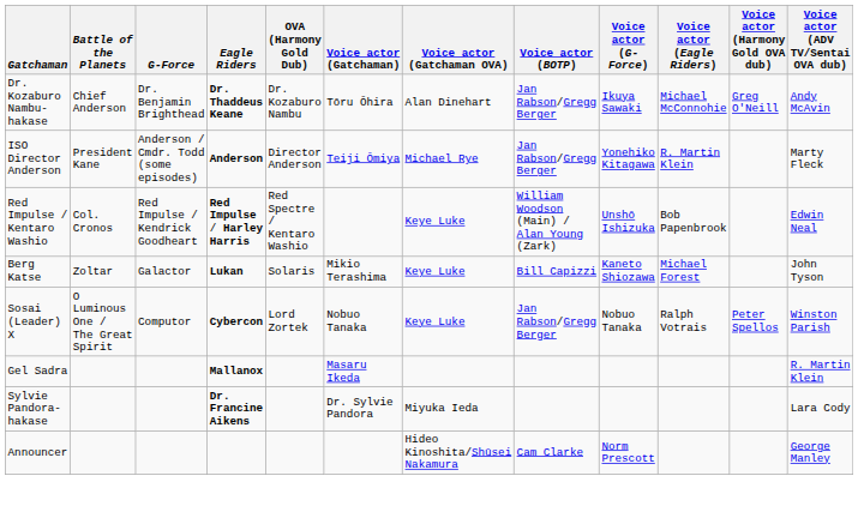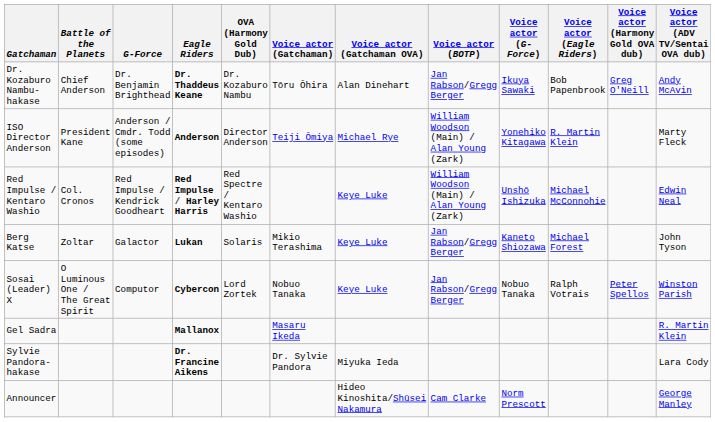 <table class=wikitable>
 <tr valign=bottom>
 <th><em>Gatchaman</em></th>
 <th><em>Battle of the Planets</em></th>
 <th><em>G-Force</em></th>
 <th><em>Eagle Riders</em></th>
 <th>OVA (Harmony Gold Dub)</th>
 <th><a href='#'>Voice actor</a> (Gatchaman)</th>
 <th><a href='#'>Voice actor</a> (Gatchaman OVA)</th>
 <th><a href='#'>Voice actor</a> (<em>BOTP</em>)</th>
 <th><a href='#'>Voice actor</a> (<em>G-Force</em>)</th>
 <th><a href='#'>Voice actor</a> (<em>Eagle Riders</em>)</th>
 <th><a href='#'>Voice actor</a> (Harmony Gold OVA dub)</th>
 <th><a href='#'>Voice actor</a> (ADV TV/Sentai OVA dub)</th>
 </tr>
 <tr>
 <td>Dr. Kozaburo Nambu-hakase</td>
 <td>Chief Anderson</td>
 <td>Dr. Benjamin Brighthead</td>
 <td><strong>Dr. Thaddeus Keane</strong></td>
 <td>Dr. Kozaburo Nambu</td>
 <td>Tōru Ōhira</td>
 <td>Alan Dinehart</td>
 <td><a href='#'>Jan Rabson</a>/<a href='#'>Gregg Berger</a></td>
 <td><a href='#'>Ikuya Sawaki</a></td>
-<td><a href='#'>Michael McConnohie</a></td>
+<td>Bob Papenbrook</td>
 <td><a href='#'>Greg O'Neill</a></td>
 <td><a href='#'>Andy McAvin</a></td>
 </tr>
 <tr>
 <td>ISO Director Anderson</td>
 <td>President Kane</td>
 <td>Anderson / Cmdr. Todd (some episodes)</td>
 <td><strong>Anderson</strong></td>
 <td>Director Anderson</td>
 <td><a href='#'>Teiji Ōmiya</a></td>
 <td><a href='#'>Michael Rye</a></td>
-<td><a href='#'>Jan Rabson</a>/<a href='#'>Gregg Berger</a></td>
+<td><a href='#'>William Woodson</a> (Main) / <a href='#'>Alan Young</a> (Zark)</td>
 <td><a href='#'>Yonehiko Kitagawa</a></td>
 <td><a href='#'>R. Martin Klein</a></td>
 <td></td>
 <td>Marty Fleck</td>
 </tr>
 <tr>
 <td>Red Impulse / <br>Kentaro Washio</td>
 <td>Col. Cronos</td>
 <td>Red Impulse / Kendrick Goodheart</td>
 <td><strong>Red Impulse</strong> / <strong>Harley Harris</strong></td>
 <td>Red Spectre / Kentaro Washio</td>
 <td></td>
 <td><a href='#'>Keye Luke</a></td>
 <td><a href='#'>William Woodson</a> (Main) / <a href='#'>Alan Young</a> (Zark)</td>
 <td><a href='#'>Unshō Ishizuka</a></td>
-<td>Bob Papenbrook</td>
+<td><a href='#'>Michael McConnohie</a></td>
 <td></td>
 <td><a href='#'>Edwin Neal</a></td>
 </tr>
 <tr>
 <td>Berg Katse</td>
 <td>Zoltar</td>
 <td>Galactor</td>
 <td><strong>Lukan</strong></td>
 <td>Solaris</td>
 <td>Mikio Terashima</td>
 <td><a href='#'>Keye Luke</a></td>
-<td><a href='#'>Bill Capizzi</a></td>
+<td><a href='#'>Jan Rabson</a>/<a href='#'>Gregg Berger</a></td>
 <td><a href='#'>Kaneto Shiozawa</a></td>
 <td><a href='#'>Michael Forest</a></td>
 <td></td>
 <td>John Tyson</td>
 </tr>
 <tr>
 <td>Sosai (Leader) X</td>
 <td>O Luminous One / <br>The Great Spirit</td>
 <td>Computor</td>
 <td><strong>Cybercon</strong></td>
 <td>Lord Zortek</td>
 <td>Nobuo Tanaka</td>
 <td><a href='#'>Keye Luke</a></td>
 <td><a href='#'>Jan Rabson</a>/<a href='#'>Gregg Berger</a></td>
 <td>Nobuo Tanaka</td>
 <td>Ralph Votrais</td>
 <td><a href='#'>Peter Spellos</a></td>
 <td><a href='#'>Winston Parish</a></td>
 </tr>
 <tr>
 <td>Gel Sadra</td>
 <td></td>
 <td></td>
 <td><strong>Mallanox</strong></td>
 <td></td>
 <td><a href='#'>Masaru Ikeda</a></td>
 <td></td>
 <td></td>
 <td></td>
 <td></td>
 <td></td>
 <td><a href='#'>R. Martin Klein</a></td>
 </tr>
 <tr>
 <td>Sylvie Pandora-hakase</td>
 <td></td>
 <td></td>
 <td><strong>Dr. Francine Aikens</strong></td>
 <td></td>
 <td>Dr. Sylvie Pandora</td>
 <td>Miyuka Ieda</td>
 <td></td>
 <td></td>
 <td></td>
 <td></td>
 <td>Lara Cody</td>
 </tr>
 <tr>
 <td>Announcer</td>
 <td></td>
 <td></td>
 <td></td>
 <td></td>
 <td></td>
 <td>Hideo Kinoshita/<a href='#'>Shūsei Nakamura</a></td>
 <td><a href='#'>Cam Clarke</a></td>
 <td><a href='#'>Norm Prescott</a></td>
 <td></td>
 <td></td>
 <td><a href='#'>George Manley</a></td>
 </tr>
 </table>
